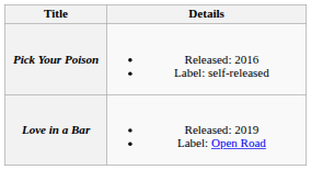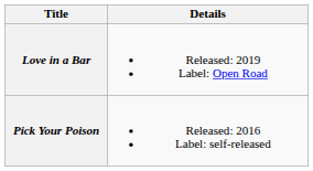 <table class="wikitable plainrowheaders" style="text-align:center;">
 <tr>
 <th scope="col" style="width:8em;">Title</th>
 <th scope="col" style="width:16em;">Details</th>
 </tr>
 <tr>
+<th scope="row"><em>Love in a Bar</em></th>
+<td><br><ul><li>Released: 2019</li><li>Label: <a href='#'>Open Road</a></li></ul></td>
+</tr>
+<tr>
 <th scope="row"><em>Pick Your Poison</em></th>
 <td><br><ul><li>Released: 2016</li><li>Label: self-released</li></ul></td>
 </tr>
-<tr>
-<th scope="row"><em>Love in a Bar</em></th>
-<td><br><ul><li>Released: 2019</li><li>Label: <a href='#'>Open Road</a></li></ul></td>
-</tr>
 </table>
